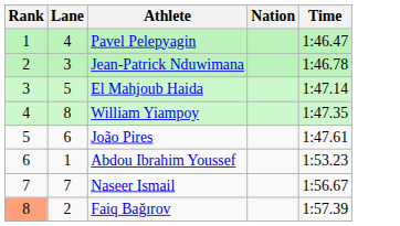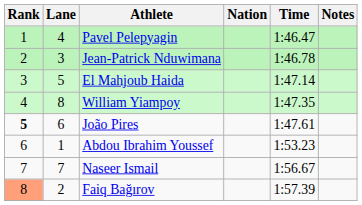 <table class="wikitable sortable" style="text-align:center">
 <tr>
 <th>Rank</th>
 <th>Lane</th>
 <th>Athlete</th>
 <th>Nation</th>
 <th>Time</th>
+<th>Notes</th>
 </tr>
 <tr bgcolor = "bbf3bb">
 <td>1</td>
 <td>4</td>
 <td align="left"><a href='#'>Pavel Pelepyagin</a></td>
 <td align="left"></td>
 <td>1:46.47</td>
+<td></td>
 </tr>
 <tr bgcolor = "bbf3bb">
 <td>2</td>
 <td>3</td>
 <td align="left"><a href='#'>Jean-Patrick Nduwimana</a></td>
 <td align="left"></td>
 <td>1:46.78</td>
+<td></td>
 </tr>
 <tr bgcolor=ccf9cc>
 <td>3</td>
 <td>5</td>
 <td align="left"><a href='#'>El Mahjoub Haida</a></td>
 <td align="left"></td>
 <td>1:47.14</td>
+<td></td>
 </tr>
 <tr bgcolor=ccf9cc>
 <td>4</td>
 <td>8</td>
 <td align="left"><a href='#'>William Yiampoy</a></td>
 <td align="left"></td>
 <td>1:47.35</td>
+<td></td>
 </tr>
 <tr>
-<td>5</td>
+<td><strong>5</strong></td>
 <td>6</td>
 <td align="left"><a href='#'>João Pires</a></td>
 <td align="left"></td>
 <td>1:47.61</td>
+<td></td>
 </tr>
 <tr>
 <td>6</td>
 <td>1</td>
 <td align="left"><a href='#'>Abdou Ibrahim Youssef</a></td>
 <td align="left"></td>
 <td>1:53.23</td>
+<td></td>
 </tr>
 <tr>
 <td>7</td>
 <td>7</td>
 <td align="left"><a href='#'>Naseer Ismail</a></td>
 <td align="left"></td>
 <td>1:56.67</td>
+<td></td>
 </tr>
 <tr>
 <td style="background: lightsalmon;">8</td>
 <td>2</td>
 <td align="left"><a href='#'>Faiq Bağırov</a></td>
 <td align="left"></td>
 <td>1:57.39</td>
+<td></td>
 </tr>
 </table>
